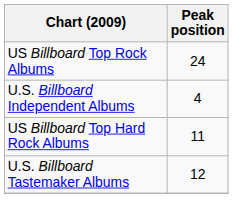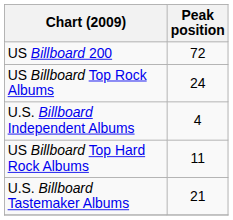 <table class="wikitable">
 <tr>
 <th align="left" width="180">Chart (2009)</th>
 <th align="left">Peak<br>position</th>
+</tr>
+<tr>
+<td align="left">US <a href='#'><em>Billboard</em> 200</a></td>
+<td align="center">72</td>
 </tr>
 <tr>
 <td>US <em>Billboard</em> <a href='#'>Top Rock Albums</a></td>
 <td style="text-align:center;">24</td>
 </tr>
 <tr>
 <td align="left">U.S. <a href='#'><em>Billboard</em> Independent Albums</a></td>
 <td align="center">4</td>
 </tr>
 <tr>
 <td>US <em>Billboard</em> <a href='#'>Top Hard Rock Albums</a></td>
 <td style="text-align:center;">11</td>
 </tr>
 <tr>
 <td>U.S. <em>Billboard</em> <a href='#'>Tastemaker Albums</a></td>
-<td style="text-align:center;">12</td>
+<td style="text-align:center;">21</td>
 </tr>
 <tr>
 </tr>
 </table>
